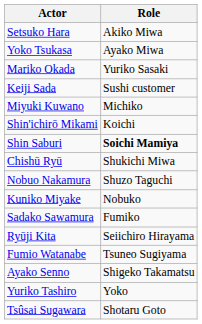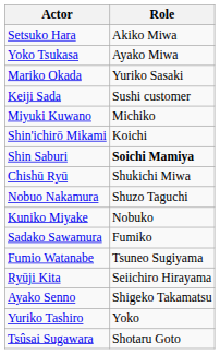 <table class="wikitable">
 <tr>
 <th>Actor</th>
 <th>Role</th>
 </tr>
 <tr>
 <td><a href='#'>Setsuko Hara</a></td>
 <td>Akiko Miwa</td>
 </tr>
 <tr>
 <td><a href='#'>Yoko Tsukasa</a></td>
 <td>Ayako Miwa</td>
 </tr>
 <tr>
 <td><a href='#'>Mariko Okada</a></td>
 <td>Yuriko Sasaki</td>
 </tr>
 <tr>
 <td><a href='#'>Keiji Sada</a></td>
 <td>Sushi customer</td>
 </tr>
 <tr>
 <td><a href='#'>Miyuki Kuwano</a></td>
 <td>Michiko</td>
 </tr>
 <tr>
 <td><a href='#'>Shin'ichirō Mikami</a></td>
 <td>Koichi</td>
 </tr>
 <tr>
 <td><a href='#'>Shin Saburi</a></td>
 <td><strong>Soichi Mamiya</strong></td>
 </tr>
 <tr>
 <td><a href='#'>Chishū Ryū</a></td>
 <td>Shukichi Miwa</td>
 </tr>
 <tr>
 <td><a href='#'>Nobuo Nakamura</a></td>
 <td>Shuzo Taguchi</td>
 </tr>
 <tr>
 <td><a href='#'>Kuniko Miyake</a></td>
 <td>Nobuko</td>
 </tr>
 <tr>
 <td><a href='#'>Sadako Sawamura</a></td>
 <td>Fumiko</td>
 </tr>
 <tr>
+<td><a href='#'>Fumio Watanabe</a></td>
+<td>Tsuneo Sugiyama</td>
+</tr>
+<tr>
 <td><a href='#'>Ryūji Kita</a></td>
 <td>Seiichiro Hirayama</td>
-</tr>
-<tr>
-<td><a href='#'>Fumio Watanabe</a></td>
-<td>Tsuneo Sugiyama</td>
 </tr>
 <tr>
 <td><a href='#'>Ayako Senno</a></td>
 <td>Shigeko Takamatsu</td>
 </tr>
 <tr>
 <td><a href='#'>Yuriko Tashiro</a></td>
 <td>Yoko</td>
 </tr>
 <tr>
 <td><a href='#'>Tsûsai Sugawara</a></td>
 <td>Shotaru Goto</td>
 </tr>
 </table>
